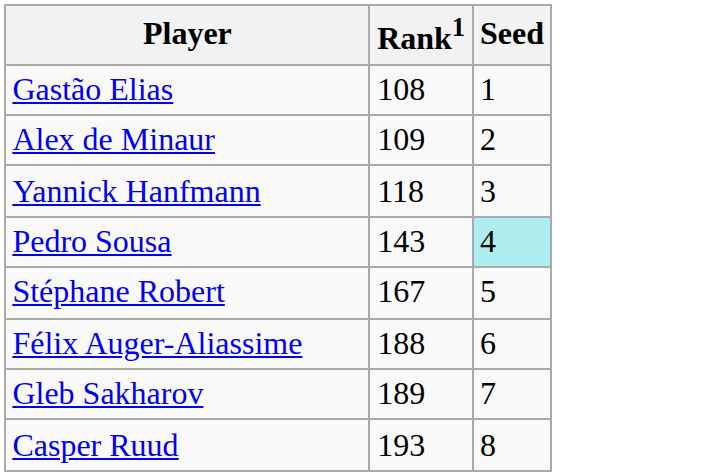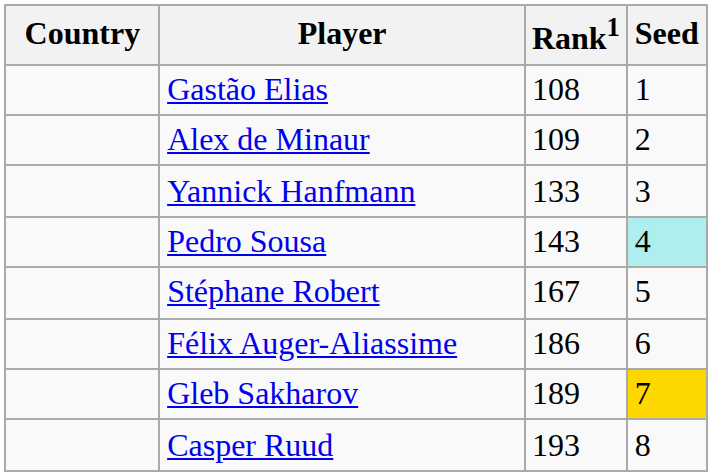 <table class="sortable wikitable">
 <tr>
+<th width="70">Country</th>
 <th width="175">Player</th>
 <th>Rank<sup>1</sup></th>
 <th>Seed</th>
 </tr>
 <tr>
+<td></td>
 <td><a href='#'>Gastão Elias</a></td>
 <td>108</td>
 <td>1</td>
 </tr>
 <tr>
+<td></td>
 <td><a href='#'>Alex de Minaur</a></td>
 <td>109</td>
 <td>2</td>
 </tr>
 <tr>
+<td></td>
 <td><a href='#'>Yannick Hanfmann</a></td>
-<td>118</td>
+<td>133</td>
 <td>3</td>
 </tr>
 <tr>
+<td></td>
 <td><a href='#'>Pedro Sousa</a></td>
 <td>143</td>
 <td style="background: paleturquoise;">4</td>
 </tr>
 <tr>
+<td></td>
 <td><a href='#'>Stéphane Robert</a></td>
 <td>167</td>
 <td>5</td>
 </tr>
 <tr>
+<td></td>
 <td><a href='#'>Félix Auger-Aliassime</a></td>
-<td>188</td>
+<td>186</td>
 <td>6</td>
 </tr>
 <tr>
+<td></td>
 <td><a href='#'>Gleb Sakharov</a></td>
 <td>189</td>
-<td>7</td>
+<td style="background: gold;">7</td>
 </tr>
 <tr>
+<td></td>
 <td><a href='#'>Casper Ruud</a></td>
 <td>193</td>
 <td>8</td>
 </tr>
 </table>
